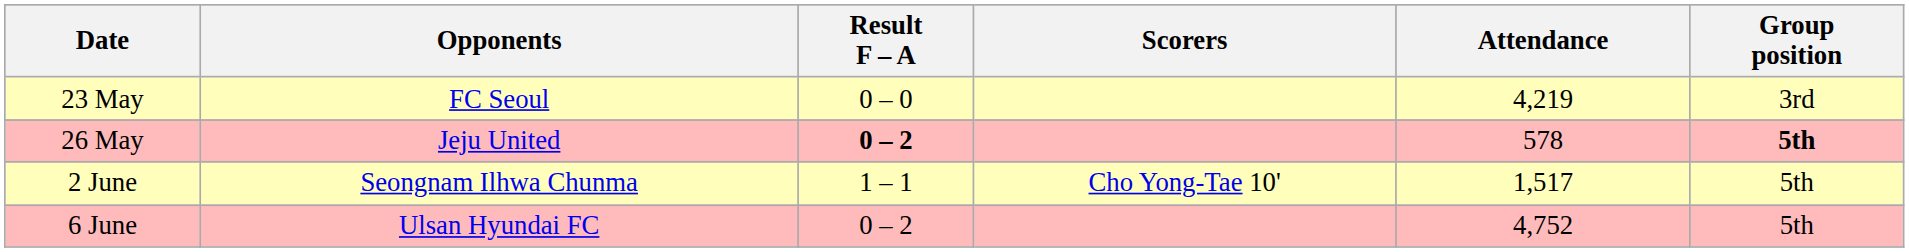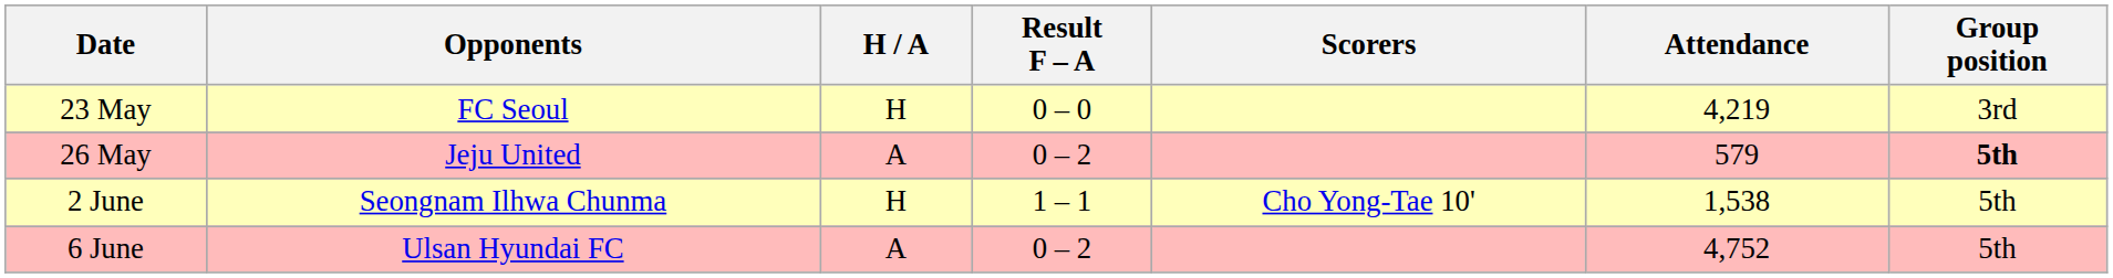 <table class="wikitable" style="text-align:center; width:90%;">
 <tr>
 <th>Date</th>
 <th>Opponents</th>
+<th>H / A</th>
 <th>Result<br>F – A</th>
 <th>Scorers</th>
 <th>Attendance</th>
 <th>Group<br>position</th>
 </tr>
 <tr bgcolor="#ffffbb">
 <td>23 May</td>
 <td><a href='#'>FC Seoul</a></td>
+<td>H</td>
 <td>0 – 0</td>
 <td></td>
 <td>4,219</td>
 <td>3rd</td>
 </tr>
 <tr bgcolor="#ffbbbb">
 <td>26 May</td>
 <td><a href='#'>Jeju United</a></td>
-<td><strong>0 – 2</strong></td>
+<td>A</td>
+<td>0 – 2</td>
 <td></td>
-<td>578</td>
+<td>579</td>
 <td><strong>5th</strong></td>
 </tr>
 <tr bgcolor="#ffffbb">
 <td>2 June</td>
 <td><a href='#'>Seongnam Ilhwa Chunma</a></td>
+<td>H</td>
 <td>1 – 1</td>
 <td><a href='#'>Cho Yong-Tae</a> 10'</td>
-<td>1,517</td>
+<td>1,538</td>
 <td>5th</td>
 </tr>
 <tr bgcolor="#ffbbbb">
 <td>6 June</td>
 <td><a href='#'>Ulsan Hyundai FC</a></td>
+<td>A</td>
 <td>0 – 2</td>
 <td></td>
 <td>4,752</td>
 <td>5th</td>
 </tr>
 </table>
